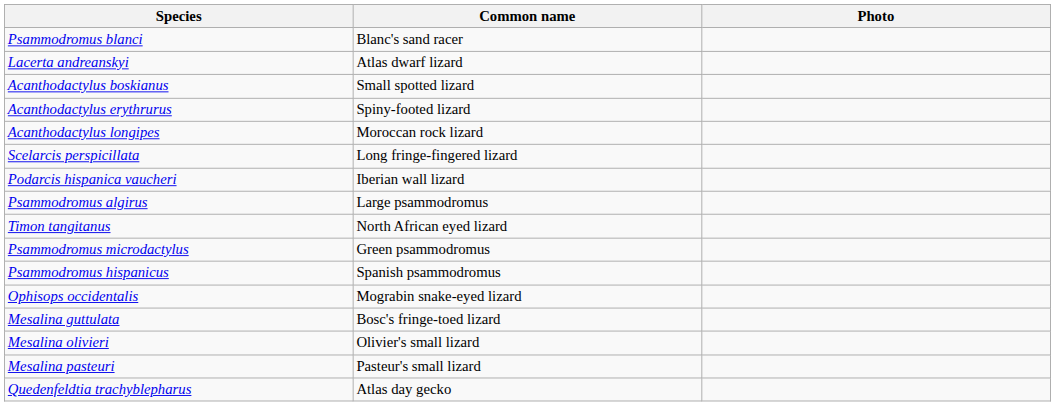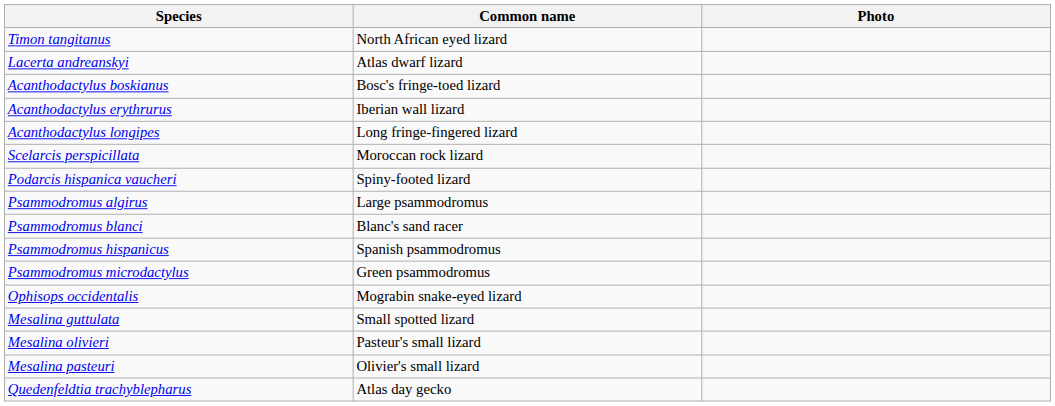 <table width=90% class="wikitable">
 <tr>
 <th width=25%>Species</th>
 <th width=25%>Common name</th>
 <th width=25%>Photo</th>
 </tr>
 <tr>
-<td><em><a href='#'>Psammodromus blanci</a></em></td>
-<td>Blanc's sand racer</td>
+<td><em><a href='#'>Timon tangitanus</a></em></td>
+<td>North African eyed lizard</td>
 <td></td>
 </tr>
 <tr>
 <td><em><a href='#'>Lacerta andreanskyi</a></em></td>
 <td>Atlas dwarf lizard</td>
 <td></td>
 </tr>
 <tr>
 <td><em><a href='#'>Acanthodactylus boskianus</a></em></td>
-<td>Small spotted lizard</td>
+<td>Bosc's fringe-toed lizard</td>
 <td></td>
 </tr>
 <tr>
 <td><em><a href='#'>Acanthodactylus erythrurus</a></em></td>
-<td>Spiny-footed lizard</td>
+<td>Iberian wall lizard</td>
 <td></td>
 </tr>
 <tr>
 <td><em><a href='#'>Acanthodactylus longipes</a></em></td>
+<td>Long fringe-fingered lizard</td>
+<td></td>
+</tr>
+<tr>
+<td><em><a href='#'>Scelarcis perspicillata</a></em></td>
 <td>Moroccan rock lizard</td>
 <td></td>
 </tr>
 <tr>
-<td><em><a href='#'>Scelarcis perspicillata</a></em></td>
-<td>Long fringe-fingered lizard</td>
-<td></td>
-</tr>
-<tr>
 <td><em><a href='#'>Podarcis hispanica vaucheri</a></em></td>
-<td>Iberian wall lizard</td>
+<td>Spiny-footed lizard</td>
 </tr>
 <tr>
 <td><em><a href='#'>Psammodromus algirus</a></em></td>
 <td>Large psammodromus</td>
 <td></td>
 </tr>
 <tr>
-<td><em><a href='#'>Timon tangitanus</a></em></td>
-<td>North African eyed lizard</td>
+<td><em><a href='#'>Psammodromus blanci</a></em></td>
+<td>Blanc's sand racer</td>
+<td></td>
+</tr>
+<tr>
+<td><em><a href='#'>Psammodromus hispanicus</a></em></td>
+<td>Spanish psammodromus</td>
 <td></td>
 </tr>
 <tr>
 <td><em><a href='#'>Psammodromus microdactylus</a></em></td>
 <td>Green psammodromus</td>
-<td></td>
-</tr>
-<tr>
-<td><em><a href='#'>Psammodromus hispanicus</a></em></td>
-<td>Spanish psammodromus</td>
 <td></td>
 </tr>
 <tr>
 <td><em><a href='#'>Ophisops occidentalis</a></em></td>
 <td>Mograbin snake-eyed lizard</td>
 <td></td>
 </tr>
 <tr>
 <td><em><a href='#'>Mesalina guttulata</a></em></td>
-<td>Bosc's fringe-toed lizard</td>
+<td>Small spotted lizard</td>
 <td></td>
 </tr>
 <tr>
 <td><em><a href='#'>Mesalina olivieri</a></em></td>
-<td>Olivier's small lizard</td>
+<td>Pasteur's small lizard</td>
 <td></td>
 </tr>
 <tr>
 <td><em><a href='#'>Mesalina pasteuri</a></em></td>
-<td>Pasteur's small lizard</td>
+<td>Olivier's small lizard</td>
 <td></td>
 </tr>
 <tr>
 <td><em><a href='#'>Quedenfeldtia trachyblepharus</a></em></td>
 <td>Atlas day gecko</td>
 <td></td>
 </tr>
 </table>
